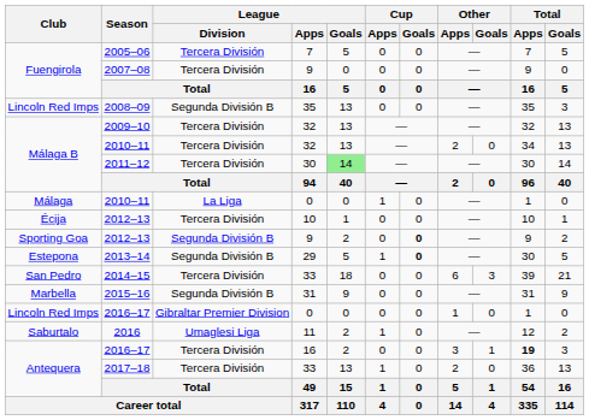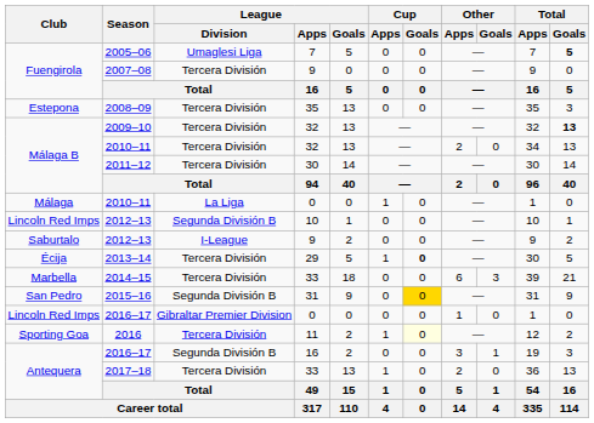 <table class="wikitable" style="text-align: center;">
 <tr>
 <th rowspan="2">Club</th>
 <th rowspan="2">Season</th>
 <th colspan="3">League</th>
 <th colspan="2">Cup</th>
 <th colspan="2">Other</th>
 <th colspan="2">Total</th>
 </tr>
 <tr>
 <th>Division</th>
 <th>Apps</th>
 <th>Goals</th>
 <th>Apps</th>
 <th>Goals</th>
 <th>Apps</th>
 <th>Goals</th>
 <th>Apps</th>
 <th>Goals</th>
 </tr>
 <tr>
 <td rowspan="3"><a href='#'>Fuengirola</a></td>
 <td><a href='#'>2005–06</a></td>
-<td><a href='#'>Tercera División</a></td>
+<td><a href='#'>Umaglesi Liga</a></td>
 <td>7</td>
 <td>5</td>
 <td>0</td>
 <td>0</td>
 <td colspan="2">—</td>
 <td>7</td>
-<td>5</td>
+<td><strong>5</strong></td>
 </tr>
 <tr>
 <td><a href='#'>2007–08</a></td>
 <td>Tercera División</td>
 <td>9</td>
 <td>0</td>
 <td>0</td>
 <td>0</td>
 <td colspan="2">—</td>
 <td>9</td>
 <td>0</td>
 </tr>
 <tr>
 <th colspan="2">Total</th>
 <th>16</th>
 <th>5</th>
 <th>0</th>
 <th>0</th>
 <th colspan="2">—</th>
 <th>16</th>
 <th>5</th>
 </tr>
 <tr>
-<td><a href='#'>Lincoln Red Imps</a></td>
+<td rowspan="1"><a href='#'>Estepona</a></td>
 <td><a href='#'>2008–09</a></td>
-<td>Segunda División B</td>
+<td>Tercera División</td>
 <td>35</td>
 <td>13</td>
 <td>0</td>
 <td>0</td>
 <td colspan="2">—</td>
 <td>35</td>
 <td>3</td>
 </tr>
 <tr>
 <td rowspan="4"><a href='#'>Málaga B</a></td>
 <td><a href='#'>2009–10</a></td>
 <td>Tercera División</td>
 <td>32</td>
 <td>13</td>
 <td colspan="2">—</td>
 <td colspan="2">—</td>
 <td>32</td>
-<td>13</td>
+<td><strong>13</strong></td>
 </tr>
 <tr>
 <td><a href='#'>2010–11</a></td>
 <td>Tercera División</td>
 <td>32</td>
 <td>13</td>
 <td colspan="2">—</td>
 <td>2</td>
 <td>0</td>
 <td>34</td>
 <td>13</td>
 </tr>
 <tr>
 <td><a href='#'>2011–12</a></td>
 <td>Tercera División</td>
 <td>30</td>
-<td style="background: lightgreen;">14</td>
+<td>14</td>
 <td colspan="2">—</td>
 <td colspan="2">—</td>
 <td>30</td>
 <td>14</td>
 </tr>
 <tr>
 <th colspan="2">Total</th>
 <th>94</th>
 <th>40</th>
 <th colspan="2">—</th>
 <th>2</th>
 <th>0</th>
 <th>96</th>
 <th>40</th>
 </tr>
 <tr>
 <td rowspan="1"><a href='#'>Málaga</a></td>
 <td><a href='#'>2010–11</a></td>
 <td><a href='#'>La Liga</a></td>
 <td>0</td>
 <td>0</td>
 <td>1</td>
 <td>0</td>
 <td colspan="2">—</td>
 <td>1</td>
 <td>0</td>
 </tr>
 <tr>
-<td><a href='#'>Écija</a></td>
+<td><a href='#'>Lincoln Red Imps</a></td>
 <td><a href='#'>2012–13</a></td>
-<td>Tercera División</td>
+<td><a href='#'>Segunda División B</a></td>
 <td>10</td>
 <td>1</td>
 <td>0</td>
 <td>0</td>
 <td colspan="2">—</td>
 <td>10</td>
 <td>1</td>
 </tr>
 <tr>
-<td><a href='#'>Sporting Goa</a></td>
+<td><a href='#'>Saburtalo</a></td>
 <td><a href='#'>2012–13</a></td>
-<td><a href='#'>Segunda División B</a></td>
+<td><a href='#'>I-League</a></td>
 <td>9</td>
 <td>2</td>
 <td>0</td>
-<td><strong>0</strong></td>
+<td>0</td>
 <td colspan="2">—</td>
 <td>9</td>
 <td>2</td>
 </tr>
 <tr>
-<td rowspan="1"><a href='#'>Estepona</a></td>
+<td><a href='#'>Écija</a></td>
 <td><a href='#'>2013–14</a></td>
-<td>Segunda División B</td>
+<td>Tercera División</td>
 <td>29</td>
 <td>5</td>
 <td>1</td>
 <td><strong>0</strong></td>
 <td colspan="2">—</td>
 <td>30</td>
 <td>5</td>
 </tr>
 <tr>
-<td><a href='#'>San Pedro</a></td>
+<td><a href='#'>Marbella</a></td>
 <td><a href='#'>2014–15</a></td>
 <td>Tercera División</td>
 <td>33</td>
 <td>18</td>
 <td>0</td>
 <td>0</td>
 <td>6</td>
 <td>3</td>
 <td>39</td>
 <td>21</td>
 </tr>
 <tr>
-<td><a href='#'>Marbella</a></td>
+<td><a href='#'>San Pedro</a></td>
 <td><a href='#'>2015–16</a></td>
 <td>Segunda División B</td>
 <td>31</td>
 <td>9</td>
 <td>0</td>
-<td>0</td>
+<td style="background: gold;">0</td>
 <td colspan="2">—</td>
 <td>31</td>
 <td>9</td>
 </tr>
 <tr>
 <td><a href='#'>Lincoln Red Imps</a></td>
 <td><a href='#'>2016–17</a></td>
 <td><a href='#'>Gibraltar Premier Division</a></td>
 <td>0</td>
 <td>0</td>
 <td>0</td>
 <td>0</td>
 <td>1</td>
 <td>0</td>
 <td>1</td>
 <td>0</td>
 </tr>
 <tr>
-<td><a href='#'>Saburtalo</a></td>
+<td><a href='#'>Sporting Goa</a></td>
 <td><a href='#'>2016</a></td>
-<td><a href='#'>Umaglesi Liga</a></td>
+<td><a href='#'>Tercera División</a></td>
 <td>11</td>
 <td>2</td>
 <td>1</td>
-<td>0</td>
+<td style="background: lightyellow;">0</td>
 <td colspan="2">—</td>
 <td>12</td>
 <td>2</td>
 </tr>
 <tr>
 <td rowspan="3"><a href='#'>Antequera</a></td>
 <td><a href='#'>2016–17</a></td>
-<td>Tercera División</td>
+<td>Segunda División B</td>
 <td>16</td>
 <td>2</td>
 <td>0</td>
 <td>0</td>
 <td>3</td>
 <td>1</td>
-<td><strong>19</strong></td>
+<td>19</td>
 <td>3</td>
 </tr>
 <tr>
 <td><a href='#'>2017–18</a></td>
 <td>Tercera División</td>
 <td>33</td>
 <td>13</td>
 <td>1</td>
 <td>0</td>
 <td>2</td>
 <td>0</td>
 <td>36</td>
 <td>13</td>
 </tr>
 <tr>
 <th colspan="2">Total</th>
 <th>49</th>
 <th>15</th>
 <th>1</th>
 <th>0</th>
 <th>5</th>
 <th>1</th>
 <th>54</th>
 <th>16</th>
 </tr>
 <tr>
 <th colspan="3">Career total</th>
 <th>317</th>
 <th>110</th>
 <th>4</th>
 <th>0</th>
 <th>14</th>
 <th>4</th>
 <th>335</th>
 <th>114</th>
 </tr>
 </table>
